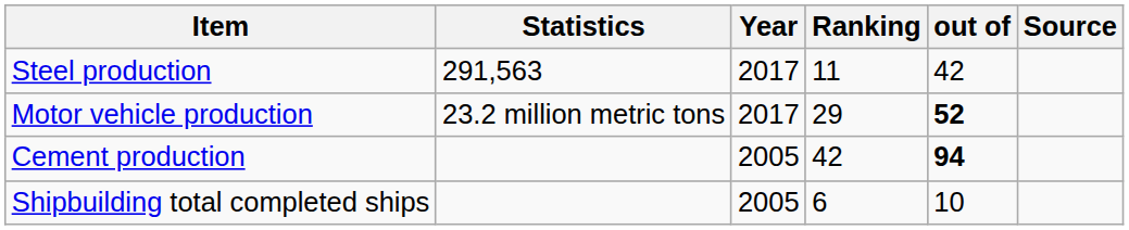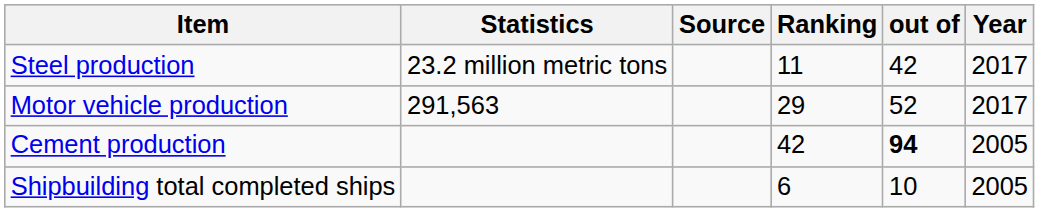 <table class="wikitable">
 <tr>
 <th>Item</th>
 <th>Statistics</th>
-<th>Year</th>
+<th>Source</th>
 <th>Ranking</th>
 <th>out of</th>
-<th>Source</th>
+<th>Year</th>
 </tr>
 <tr>
 <td><a href='#'>Steel production</a></td>
-<td>291,563</td>
-<td>2017</td>
+<td>23.2 million metric tons</td>
+<td></td>
 <td>11</td>
 <td>42</td>
-<td></td>
+<td>2017</td>
 </tr>
 <tr>
 <td><a href='#'>Motor vehicle production</a></td>
-<td>23.2 million metric tons</td>
+<td>291,563</td>
+<td></td>
+<td>29</td>
+<td>52</td>
 <td>2017</td>
-<td>29</td>
-<td><strong>52</strong></td>
-<td></td>
 </tr>
 <tr>
 <td><a href='#'>Cement production</a></td>
 <td></td>
-<td>2005</td>
+<td></td>
 <td>42</td>
 <td><strong>94</strong></td>
-<td></td>
+<td>2005</td>
 </tr>
 <tr>
 <td><a href='#'>Shipbuilding</a> total completed ships</td>
 <td></td>
-<td>2005</td>
+<td></td>
 <td>6</td>
 <td>10</td>
-<td></td>
+<td>2005</td>
 </tr>
 </table>
